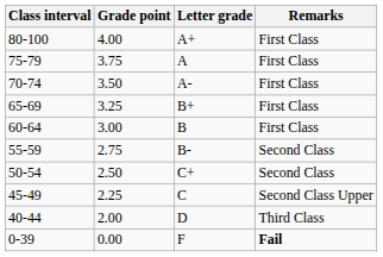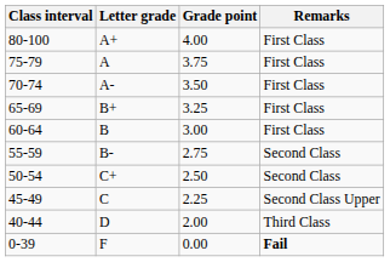 <table class = "wikitable">
 <tr>
 <th>Class interval</th>
+<th>Letter grade</th>
 <th>Grade point</th>
-<th>Letter grade</th>
 <th>Remarks</th>
 </tr>
 <tr>
 <td>80-100</td>
+<td>A+</td>
 <td>4.00</td>
-<td>A+</td>
 <td>First Class</td>
 </tr>
 <tr>
 <td>75-79</td>
+<td>A</td>
 <td>3.75</td>
-<td>A</td>
 <td>First Class</td>
 </tr>
 <tr>
 <td>70-74</td>
+<td>A-</td>
 <td>3.50</td>
-<td>A-</td>
 <td>First Class</td>
 </tr>
 <tr>
 <td>65-69</td>
+<td>B+</td>
 <td>3.25</td>
-<td>B+</td>
 <td>First Class</td>
 </tr>
 <tr>
 <td>60-64</td>
+<td>B</td>
 <td>3.00</td>
-<td>B</td>
 <td>First Class</td>
 </tr>
 <tr>
 <td>55-59</td>
+<td>B-</td>
 <td>2.75</td>
-<td>B-</td>
 <td>Second Class</td>
 </tr>
 <tr>
 <td>50-54</td>
+<td>C+</td>
 <td>2.50</td>
-<td>C+</td>
 <td>Second Class</td>
 </tr>
 <tr>
 <td>45-49</td>
+<td>C</td>
 <td>2.25</td>
-<td>C</td>
 <td>Second Class Upper</td>
 </tr>
 <tr>
 <td>40-44</td>
+<td>D</td>
 <td>2.00</td>
-<td>D</td>
 <td>Third Class</td>
 </tr>
 <tr>
 <td>0-39</td>
+<td>F</td>
 <td>0.00</td>
-<td>F</td>
 <td><strong>Fail</strong></td>
 </tr>
 </table>
